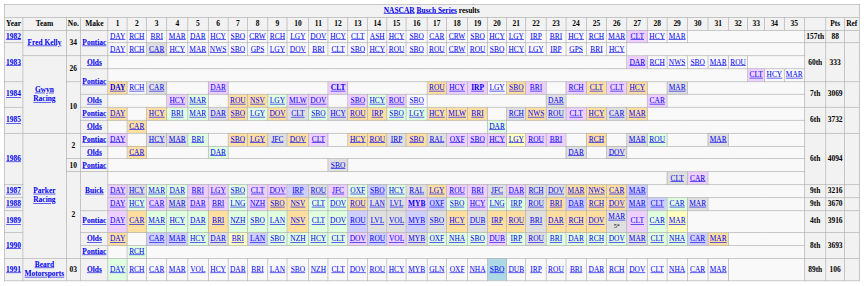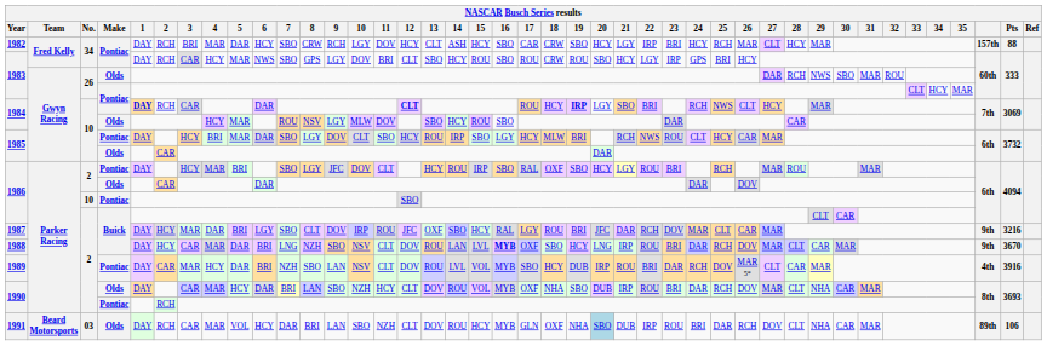 <table class="wikitable" style="text-align:center; font-size:75%">
 <tr>
 <th colspan=42><a href='#'>NASCAR</a> <a href='#'>Busch Series</a> results</th>
 </tr>
 <tr>
 <th>Year</th>
 <th>Team</th>
 <th>No.</th>
 <th>Make</th>
 <th>1</th>
 <th>2</th>
 <th>3</th>
 <th>4</th>
 <th>5</th>
 <th>6</th>
 <th>7</th>
 <th>8</th>
 <th>9</th>
 <th>10</th>
 <th>11</th>
 <th>12</th>
 <th>13</th>
 <th>14</th>
 <th>15</th>
 <th>16</th>
 <th>17</th>
 <th>18</th>
 <th>19</th>
 <th>20</th>
 <th>21</th>
 <th>22</th>
 <th>23</th>
 <th>24</th>
 <th>25</th>
 <th>26</th>
 <th>27</th>
 <th>28</th>
 <th>29</th>
 <th>30</th>
 <th>31</th>
 <th>32</th>
 <th>33</th>
 <th>34</th>
 <th>35</th>
 <th></th>
 <th>Pts</th>
 <th>Ref</th>
 </tr>
 <tr>
 <th><a href='#'>1982</a></th>
 <th rowspan=2><a href='#'>Fred Kelly</a></th>
 <th rowspan=2>34</th>
 <th rowspan=2><a href='#'>Pontiac</a></th>
 <td><a href='#'>DAY</a></td>
 <td><a href='#'>RCH</a></td>
 <td><a href='#'>BRI</a></td>
 <td><a href='#'>MAR</a></td>
 <td><a href='#'>DAR</a></td>
 <td><a href='#'>HCY</a></td>
 <td><a href='#'>SBO</a></td>
 <td><a href='#'>CRW</a></td>
 <td><a href='#'>RCH</a></td>
 <td><a href='#'>LGY</a></td>
 <td><a href='#'>DOV</a></td>
 <td><a href='#'>HCY</a></td>
 <td><a href='#'>CLT</a></td>
 <td><a href='#'>ASH</a></td>
 <td><a href='#'>HCY</a></td>
 <td><a href='#'>SBO</a></td>
 <td><a href='#'>CAR</a></td>
 <td><a href='#'>CRW</a></td>
 <td><a href='#'>SBO</a></td>
 <td><a href='#'>HCY</a></td>
 <td><a href='#'>LGY</a></td>
 <td><a href='#'>IRP</a></td>
 <td><a href='#'>BRI</a></td>
 <td><a href='#'>HCY</a></td>
 <td><a href='#'>RCH</a></td>
 <td><a href='#'>MAR</a></td>
 <td style="background:#EFCFFF;"><a href='#'>CLT</a><br></td>
 <td><a href='#'>HCY</a></td>
 <td><a href='#'>MAR</a></td>
 <td colspan=6></td>
 <th>157th</th>
 <th>88</th>
 <th></th>
 </tr>
 <tr>
 <th rowspan=3><a href='#'>1983</a></th>
 <td><a href='#'>DAY</a></td>
 <td><a href='#'>RCH</a></td>
 <td style="background:#DFDFDF;"><a href='#'>CAR</a><br></td>
 <td><a href='#'>HCY</a></td>
 <td><a href='#'>MAR</a></td>
 <td><a href='#'>NWS</a></td>
 <td><a href='#'>SBO</a></td>
 <td><a href='#'>GPS</a></td>
 <td><a href='#'>LGY</a></td>
 <td><a href='#'>DOV</a></td>
 <td><a href='#'>BRI</a></td>
 <td><a href='#'>CLT</a></td>
 <td><a href='#'>SBO</a></td>
 <td><a href='#'>HCY</a></td>
 <td><a href='#'>ROU</a></td>
 <td><a href='#'>SBO</a></td>
 <td><a href='#'>ROU</a></td>
 <td><a href='#'>CRW</a></td>
 <td><a href='#'>ROU</a></td>
 <td><a href='#'>SBO</a></td>
 <td><a href='#'>HCY</a></td>
 <td><a href='#'>LGY</a></td>
 <td><a href='#'>IRP</a></td>
 <td><a href='#'>GPS</a></td>
 <td><a href='#'>BRI</a></td>
 <td><a href='#'>HCY</a></td>
 <td colspan=9></td>
 <th rowspan=3>60th</th>
 <th rowspan=3>333</th>
 <th rowspan=3></th>
 </tr>
 <tr>
 <th rowspan=6><a href='#'>Gwyn Racing</a></th>
 <th rowspan=2>26</th>
 <th><a href='#'>Olds</a></th>
 <td colspan=26></td>
 <td style="background:#EFCFFF;"><a href='#'>DAR</a><br></td>
 <td><a href='#'>RCH</a></td>
 <td><a href='#'>NWS</a></td>
 <td><a href='#'>SBO</a></td>
 <td><a href='#'>MAR</a></td>
 <td><a href='#'>ROU</a></td>
 <td colspan=3></td>
 </tr>
 <tr>
 <th rowspan=2><a href='#'>Pontiac</a></th>
 <td colspan=32></td>
 <td style="background:#EFCFFF;"><a href='#'>CLT</a><br></td>
 <td><a href='#'>HCY</a></td>
 <td><a href='#'>MAR</a></td>
 </tr>
 <tr>
 <th rowspan=2><a href='#'>1984</a></th>
 <th rowspan=4>10</th>
 <td style="background:#FFDF9F;"><strong><a href='#'>DAY</a></strong><br></td>
 <td><a href='#'>RCH</a></td>
 <td style="background:#DFDFDF;"><a href='#'>CAR</a><br></td>
 <td colspan=2></td>
 <td style="background:#EFCFFF;"><a href='#'>DAR</a><br></td>
 <td colspan=5></td>
 <td style="background:#EFCFFF;"><strong><a href='#'>CLT</a></strong><br></td>
 <td colspan=4></td>
 <td style="background:#FFDF9F;"><a href='#'>ROU</a><br></td>
 <td style="background:#EFCFFF;"><a href='#'>HCY</a><br></td>
 <td style="background:#EFCFFF;"><strong><a href='#'>IRP</a></strong><br></td>
 <td><a href='#'>LGY</a></td>
 <td style="background:#FFDF9F;"><a href='#'>SBO</a><br></td>
 <td style="background:#EFCFFF;"><a href='#'>BRI</a><br></td>
 <td></td>
 <td style="background:#EFCFFF;"><a href='#'>RCH</a><br></td>
-<td style="background:#FFDF9F;"><a href='#'>CLT</a><br></td>
+<td style="background:#FFDF9F;"><a href='#'>NWS</a><br></td>
 <td style="background:#EFCFFF;"><a href='#'>CLT</a><br></td>
 <td style="background:#FFDF9F;"><a href='#'>HCY</a><br></td>
 <td></td>
 <td style="background:#DFDFDF;"><a href='#'>MAR</a><br></td>
 <td colspan=6></td>
 <th rowspan=2>7th</th>
 <th rowspan=2>3069</th>
 <th rowspan=2></th>
 </tr>
 <tr>
 <th><a href='#'>Olds</a></th>
 <td colspan=3></td>
 <td style="background:#EFCFFF;"><a href='#'>HCY</a><br></td>
 <td style="background:#DFFFDF;"><a href='#'>MAR</a><br></td>
 <td></td>
 <td style="background:#FFDF9F;"><a href='#'>ROU</a><br></td>
 <td style="background:#FFDF9F;"><a href='#'>NSV</a><br></td>
 <td style="background:#DFFFDF;"><a href='#'>LGY</a><br></td>
 <td style="background:#EFCFFF;"><a href='#'>MLW</a><br></td>
 <td style="background:#EFCFFF;"><a href='#'>DOV</a><br></td>
 <td></td>
 <td style="background:#EFCFFF;"><a href='#'>SBO</a><br></td>
 <td style="background:#DFFFDF;"><a href='#'>HCY</a><br></td>
 <td style="background:#EFCFFF;"><a href='#'>ROU</a><br></td>
 <td><a href='#'>SBO</a></td>
 <td colspan=6></td>
 <td style="background:#DFDFDF;"><a href='#'>DAR</a><br></td>
 <td colspan=4></td>
 <td style="background:#EFCFFF;"><a href='#'>CAR</a><br></td>
 <td colspan=7></td>
 </tr>
 <tr>
 <th rowspan=2><a href='#'>1985</a></th>
 <th><a href='#'>Pontiac</a></th>
 <td style="background:#FFDF9F;"><a href='#'>DAY</a><br></td>
 <td></td>
 <td style="background:#FFDF9F;"><a href='#'>HCY</a><br></td>
 <td style="background:#DFFFDF;"><a href='#'>BRI</a><br></td>
 <td style="background:#DFFFDF;"><a href='#'>MAR</a><br></td>
 <td style="background:#DFDFDF;"><a href='#'>DAR</a><br></td>
 <td style="background:#FFDF9F;"><a href='#'>SBO</a><br></td>
 <td style="background:#DFFFDF;"><a href='#'>LGY</a><br></td>
 <td style="background:#FFDF9F;"><a href='#'>DOV</a><br></td>
 <td style="background:#DFDFDF;"><a href='#'>CLT</a><br></td>
 <td style="background:#DFFFDF;"><a href='#'>SBO</a><br></td>
 <td style="background:#DFDFDF;"><a href='#'>HCY</a><br></td>
 <td style="background:#FFDF9F;"><a href='#'>ROU</a><br></td>
 <td style="background:#FFDF9F;"><a href='#'>IRP</a><br></td>
 <td style="background:#DFFFDF;"><a href='#'>SBO</a><br></td>
 <td style="background:#DFFFDF;"><a href='#'>LGY</a><br></td>
 <td style="background:#FFDF9F;"><a href='#'>HCY</a><br></td>
 <td style="background:#FFDF9F;"><a href='#'>MLW</a><br></td>
 <td style="background:#FFDF9F;"><a href='#'>BRI</a><br></td>
 <td></td>
 <td style="background:#DFDFDF;"><a href='#'>RCH</a><br></td>
 <td style="background:#FFDF9F;"><a href='#'>NWS</a><br></td>
 <td style="background:#DFDFDF;"><a href='#'>ROU</a><br></td>
 <td style="background:#EFCFFF;"><a href='#'>CLT</a><br></td>
 <td style="background:#FFDF9F;"><a href='#'>HCY</a><br></td>
 <td style="background:#DFDFDF;"><a href='#'>CAR</a><br></td>
 <td style="background:#FFDF9F;"><a href='#'>MAR</a><br></td>
 <td colspan=8></td>
 <th rowspan=2>6th</th>
 <th rowspan=2>3732</th>
 <th rowspan=2></th>
 </tr>
 <tr>
 <th><a href='#'>Olds</a></th>
 <td></td>
 <td style="background:#FFDF9F;"><a href='#'>CAR</a><br></td>
 <td colspan=17></td>
 <td style="background:#DFFFDF;"><a href='#'>DAR</a><br></td>
 <td colspan=15></td>
 </tr>
 <tr>
 <th rowspan=4><a href='#'>1986</a></th>
 <th rowspan=9><a href='#'>Parker Racing</a></th>
 <th rowspan=2>2</th>
 <th><a href='#'>Pontiac</a></th>
 <td style="background:#EFCFFF;"><a href='#'>DAY</a><br></td>
 <td></td>
 <td style="background:#DFDFDF;"><a href='#'>HCY</a><br></td>
 <td style="background:#DFDFDF;"><a href='#'>MAR</a><br></td>
 <td style="background:#DFFFDF;"><a href='#'>BRI</a><br></td>
 <td></td>
 <td style="background:#FFDF9F;"><a href='#'>SBO</a><br></td>
 <td style="background:#FFDF9F;"><a href='#'>LGY</a><br></td>
 <td style="background:#DFDFDF;"><a href='#'>JFC</a><br></td>
 <td style="background:#FFDF9F;"><a href='#'>DOV</a><br></td>
 <td style="background:#EFCFFF;"><a href='#'>CLT</a><br></td>
 <td></td>
 <td style="background:#FFDF9F;"><a href='#'>HCY</a><br></td>
 <td style="background:#FFDF9F;"><a href='#'>ROU</a><br></td>
 <td style="background:#DFDFDF;"><a href='#'>IRP</a><br></td>
 <td style="background:#FFDF9F;"><a href='#'>SBO</a><br></td>
 <td style="background:#DFDFDF;"><a href='#'>RAL</a><br></td>
 <td style="background:#EFCFFF;"><a href='#'>OXF</a><br></td>
 <td style="background:#EFCFFF;"><a href='#'>SBO</a><br></td>
 <td style="background:#EFCFFF;"><a href='#'>HCY</a><br></td>
 <td style="background:#FFFFBF;"><a href='#'>LGY</a><br></td>
 <td style="background:#EFCFFF;"><a href='#'>ROU</a><br></td>
 <td style="background:#EFCFFF;"><a href='#'>BRI</a><br></td>
 <td></td>
 <td style="background:#FFDF9F;"><a href='#'>RCH</a><br></td>
 <td></td>
 <td style="background:#DFDFDF;"><a href='#'>MAR</a><br></td>
 <td style="background:#DFFFDF;"><a href='#'>ROU</a><br></td>
 <td colspan=2></td>
 <td style="background:#DFDFDF;"><a href='#'>MAR</a><br></td>
 <td colspan=4></td>
 <th rowspan=4>6th</th>
 <th rowspan=4>4094</th>
 <th rowspan=4></th>
 </tr>
 <tr>
 <th><a href='#'>Olds</a></th>
 <td></td>
 <td style="background:#FFDF9F;"><a href='#'>CAR</a><br></td>
 <td colspan=3></td>
 <td style="background:#DFFFDF;"><a href='#'>DAR</a><br></td>
 <td colspan=17></td>
 <td style="background:#DFDFDF;"><a href='#'>DAR</a><br></td>
 <td></td>
 <td style="background:#DFDFDF;"><a href='#'>DOV</a><br></td>
 <td colspan=9></td>
 </tr>
 <tr>
 <th>10</th>
 <th><a href='#'>Pontiac</a></th>
 <td colspan=11></td>
 <td style="background:#DFDFDF;"><a href='#'>SBO</a><br></td>
 <td colspan=23></td>
 </tr>
 <tr>
 <th rowspan=6>2</th>
 <th rowspan=3><a href='#'>Buick</a></th>
 <td colspan=28></td>
 <td style="background:#DFDFDF;"><a href='#'>CLT</a><br></td>
 <td style="background:#EFCFFF;"><a href='#'>CAR</a><br></td>
 <td colspan=5></td>
 </tr>
 <tr>
 <th><a href='#'>1987</a></th>
 <td style="background:#EFCFFF;"><a href='#'>DAY</a><br></td>
 <td style="background:#DFDFDF;"><a href='#'>HCY</a><br></td>
 <td style="background:#DFFFDF;"><a href='#'>MAR</a><br></td>
 <td style="background:#DFFFDF;"><a href='#'>DAR</a><br></td>
 <td style="background:#EFCFFF;"><a href='#'>BRI</a><br></td>
 <td style="background:#EFCFFF;"><a href='#'>LGY</a><br></td>
 <td style="background:#DFFFDF;"><a href='#'>SBO</a><br></td>
 <td style="background:#EFCFFF;"><a href='#'>CLT</a><br></td>
 <td style="background:#EFCFFF;"><a href='#'>DOV</a><br></td>
 <td style="background:#CFCFFF;"><a href='#'>IRP</a><br></td>
 <td style="background:#DFDFDF;"><a href='#'>ROU</a><br></td>
 <td style="background:#EFCFFF;"><a href='#'>JFC</a><br></td>
 <td style="background:#DFFFDF;"><a href='#'>OXF</a><br></td>
 <td style="background:#CFCFFF;"><a href='#'>SBO</a><br></td>
 <td style="background:#DFFFDF;"><a href='#'>HCY</a><br></td>
 <td style="background:#DFDFDF;"><a href='#'>RAL</a><br></td>
 <td style="background:#FFDF9F;"><a href='#'>LGY</a><br></td>
 <td style="background:#EFCFFF;"><a href='#'>ROU</a><br></td>
 <td style="background:#EFCFFF;"><a href='#'>BRI</a><br></td>
 <td style="background:#DFDFDF;"><a href='#'>JFC</a><br></td>
 <td style="background:#EFCFFF;"><a href='#'>DAR</a><br></td>
 <td style="background:#DFDFDF;"><a href='#'>RCH</a><br></td>
 <td style="background:#DFDFDF;"><a href='#'>DOV</a><br></td>
 <td style="background:#FFDF9F;"><a href='#'>MAR</a><br></td>
-<td style="background:#FFDF9F;"><a href='#'>NWS</a><br></td>
+<td style="background:#FFDF9F;"><a href='#'>CLT</a><br></td>
 <td style="background:#FFDF9F;"><a href='#'>CAR</a><br></td>
 <td style="background:#CFCFFF;"><a href='#'>MAR</a><br></td>
 <td colspan=8></td>
 <th>9th</th>
 <th>3216</th>
 <th></th>
 </tr>
 <tr>
 <th><a href='#'>1988</a></th>
 <td style="background:#EFCFFF;"><a href='#'>DAY</a><br></td>
 <td style="background:#DFFFDF;"><a href='#'>HCY</a><br></td>
 <td style="background:#EFCFFF;"><a href='#'>CAR</a><br></td>
 <td style="background:#DFDFDF;"><a href='#'>MAR</a><br></td>
 <td style="background:#EFCFFF;"><a href='#'>DAR</a><br></td>
 <td style="background:#EFCFFF;"><a href='#'>BRI</a><br></td>
 <td style="background:#DFFFDF;"><a href='#'>LNG</a><br></td>
 <td style="background:#EFCFFF;"><a href='#'>NZH</a><br></td>
 <td style="background:#FFDF9F;"><a href='#'>SBO</a><br></td>
 <td style="background:#FFDF9F;"><a href='#'>NSV</a><br></td>
 <td style="background:#DFFFDF;"><a href='#'>CLT</a><br></td>
 <td style="background:#DFFFDF;"><a href='#'>DOV</a><br></td>
 <td style="background:#FFDF9F;"><a href='#'>ROU</a><br></td>
 <td style="background:#DFDFDF;"><a href='#'>LAN</a><br></td>
 <td style="background:#DFDFDF;"><a href='#'>LVL</a><br></td>
 <td style="background:#EFCFFF;"><strong><a href='#'>MYB</a></strong><br></td>
 <td style="background:#CFCFFF;"><a href='#'>OXF</a><br></td>
 <td style="background:#DFFFDF;"><a href='#'>SBO</a><br></td>
 <td style="background:#EFCFFF;"><a href='#'>HCY</a><br></td>
 <td style="background:#DFFFDF;"><a href='#'>LNG</a><br></td>
 <td style="background:#DFFFDF;"><a href='#'>IRP</a><br></td>
 <td style="background:#DFDFDF;"><a href='#'>ROU</a><br></td>
 <td style="background:#FFDF9F;"><a href='#'>BRI</a><br></td>
 <td style="background:#CFCFFF;"><a href='#'>DAR</a><br></td>
 <td style="background:#FFDF9F;"><a href='#'>RCH</a><br></td>
 <td style="background:#FFDF9F;"><a href='#'>DOV</a><br></td>
 <td style="background:#CFCFFF;"><a href='#'>MAR</a><br></td>
 <td style="background:#CFCFFF;"><a href='#'>CLT</a><br></td>
 <td style="background:#DFFFDF;"><a href='#'>CAR</a><br></td>
 <td style="background:#DFDFDF;"><a href='#'>MAR</a><br></td>
 <td colspan=5></td>
 <th>9th</th>
 <th>3670</th>
 <th></th>
 </tr>
 <tr>
 <th><a href='#'>1989</a></th>
 <th><a href='#'>Pontiac</a></th>
 <td style="background:#EFCFFF;"><a href='#'>DAY</a><br></td>
 <td style="background:#FFDF9F;"><a href='#'>CAR</a><br></td>
 <td style="background:#DFFFDF;"><a href='#'>MAR</a><br></td>
 <td style="background:#DFFFDF;"><a href='#'>HCY</a><br></td>
 <td style="background:#DFFFDF;"><a href='#'>DAR</a><br></td>
 <td style="background:#FFDF9F;"><a href='#'>BRI</a><br></td>
 <td style="background:#DFFFDF;"><a href='#'>NZH</a><br></td>
 <td style="background:#DFFFDF;"><a href='#'>SBO</a><br></td>
 <td style="background:#DFFFDF;"><a href='#'>LAN</a><br></td>
 <td style="background:#FFDF9F;"><a href='#'>NSV</a><br></td>
 <td style="background:#DFFFDF;"><a href='#'>CLT</a><br></td>
 <td style="background:#DFFFDF;"><a href='#'>DOV</a><br></td>
 <td style="background:#CFCFFF;"><a href='#'>ROU</a><br></td>
 <td style="background:#DFDFDF;"><a href='#'>LVL</a><br></td>
 <td style="background:#DFDFDF;"><a href='#'>VOL</a><br></td>
 <td style="background:#CFCFFF;"><a href='#'>MYB</a><br></td>
 <td style="background:#DFDFDF;"><a href='#'>SBO</a><br></td>
 <td style="background:#FFDF9F;"><a href='#'>HCY</a><br></td>
 <td style="background:#DFDFDF;"><a href='#'>DUB</a><br></td>
 <td style="background:#FFDF9F;"><a href='#'>IRP</a><br></td>
 <td style="background:#FFDF9F;"><a href='#'>ROU</a><br></td>
 <td style="background:#DFDFDF;"><a href='#'>BRI</a><br></td>
 <td style="background:#FFDF9F;"><a href='#'>DAR</a><br></td>
 <td style="background:#FFDF9F;"><a href='#'>RCH</a><br></td>
 <td style="background:#FFDF9F;"><a href='#'>DOV</a><br></td>
 <td style="background:#DFDFDF;"><a href='#'>MAR</a><br><small>5*</small></td>
 <td style="background:#EFCFFF;"><a href='#'>CLT</a><br></td>
 <td style="background:#DFFFDF;"><a href='#'>CAR</a><br></td>
 <td style="background:#FFFFBF;"><a href='#'>MAR</a><br></td>
 <td colspan=6></td>
 <th>4th</th>
 <th>3916</th>
 <th></th>
 </tr>
 <tr>
 <th rowspan=2><a href='#'>1990</a></th>
 <th><a href='#'>Olds</a></th>
 <td style="background:#FFDF9F;"><a href='#'>DAY</a><br></td>
 <td></td>
 <td style="background:#CFCFFF;"><a href='#'>CAR</a><br></td>
 <td style="background:#CFCFFF;"><a href='#'>MAR</a><br></td>
 <td style="background:#DFFFDF;"><a href='#'>HCY</a><br></td>
 <td style="background:#DFDFDF;"><a href='#'>DAR</a><br></td>
 <td style="background:#FFFFBF;"><a href='#'>BRI</a><br></td>
 <td style="background:#CFCFFF;"><a href='#'>LAN</a><br></td>
 <td style="background:#DFFFDF;"><a href='#'>SBO</a><br></td>
 <td style="background:#DFFFDF;"><a href='#'>NZH</a><br></td>
 <td style="background:#DFFFDF;"><a href='#'>HCY</a><br></td>
 <td style="background:#DFFFDF;"><a href='#'>CLT</a><br></td>
 <td style="background:#EFCFFF;"><a href='#'>DOV</a><br></td>
 <td style="background:#CFCFFF;"><a href='#'>ROU</a><br></td>
 <td style="background:#EFCFFF;"><a href='#'>VOL</a><br></td>
 <td style="background:#DFDFDF;"><a href='#'>MYB</a><br></td>
 <td style="background:#DFFFDF;"><a href='#'>OXF</a><br></td>
 <td style="background:#DFFFDF;"><a href='#'>NHA</a><br></td>
 <td style="background:#DFFFDF;"><a href='#'>SBO</a><br></td>
 <td style="background:#EFCFFF;"><a href='#'>DUB</a><br></td>
 <td style="background:#DFFFDF;"><a href='#'>IRP</a><br></td>
 <td style="background:#DFDFDF;"><a href='#'>ROU</a><br></td>
 <td style="background:#DFFFDF;"><a href='#'>BRI</a><br></td>
 <td style="background:#DFFFDF;"><a href='#'>DAR</a><br></td>
 <td style="background:#DFFFDF;"><a href='#'>RCH</a><br></td>
 <td style="background:#DFFFDF;"><a href='#'>DOV</a><br></td>
 <td style="background:#DFDFDF;"><a href='#'>MAR</a><br></td>
 <td style="background:#DFFFDF;"><a href='#'>CLT</a><br></td>
 <td style="background:#DFFFDF;"><a href='#'>NHA</a><br></td>
 <td style="background:#CFCFFF;"><a href='#'>CAR</a><br></td>
 <td style="background:#FFDF9F;"><a href='#'>MAR</a><br></td>
 <td colspan=4></td>
 <th rowspan=2>8th</th>
 <th rowspan=2>3693</th>
 <th rowspan=2></th>
 </tr>
 <tr>
 <th><a href='#'>Pontiac</a></th>
 <td></td>
 <td style="background:#DFFFDF;"><a href='#'>RCH</a><br></td>
 <td colspan=33></td>
 </tr>
 <tr>
 <th><a href='#'>1991</a></th>
 <th><a href='#'>Beard Motorsports</a></th>
 <th>03</th>
 <th><a href='#'>Olds</a></th>
 <td style="background:#DFFFDF;"><a href='#'>DAY</a><br></td>
 <td><a href='#'>RCH</a></td>
 <td><a href='#'>CAR</a></td>
 <td><a href='#'>MAR</a></td>
 <td><a href='#'>VOL</a></td>
 <td><a href='#'>HCY</a></td>
 <td><a href='#'>DAR</a></td>
 <td><a href='#'>BRI</a></td>
 <td><a href='#'>LAN</a></td>
 <td><a href='#'>SBO</a></td>
 <td><a href='#'>NZH</a></td>
 <td><a href='#'>CLT</a></td>
 <td><a href='#'>DOV</a></td>
 <td><a href='#'>ROU</a></td>
 <td><a href='#'>HCY</a></td>
 <td><a href='#'>MYB</a></td>
 <td><a href='#'>GLN</a></td>
 <td><a href='#'>OXF</a></td>
 <td><a href='#'>NHA</a></td>
 <td style="background: lightblue;"><a href='#'>SBO</a></td>
 <td><a href='#'>DUB</a></td>
 <td><a href='#'>IRP</a></td>
 <td><a href='#'>ROU</a></td>
 <td><a href='#'>BRI</a></td>
 <td><a href='#'>DAR</a></td>
 <td><a href='#'>RCH</a></td>
 <td><a href='#'>DOV</a></td>
 <td><a href='#'>CLT</a></td>
 <td><a href='#'>NHA</a></td>
 <td><a href='#'>CAR</a></td>
 <td><a href='#'>MAR</a></td>
 <td colspan=4></td>
 <th>89th</th>
 <th>106</th>
 <th></th>
 </tr>
 </table>
